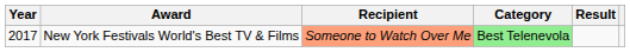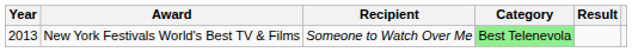 <table class="wikitable">
 <tr>
 <th>Year</th>
 <th>Award</th>
 <th>Recipient</th>
 <th>Category</th>
 <th>Result</th>
 <th></th>
 </tr>
 <tr>
-<td>2017</td>
+<td>2013</td>
 <td>New York Festivals World's Best TV & Films</td>
-<td style="background: lightsalmon;"><em>Someone to Watch Over Me</em></td>
+<td><em>Someone to Watch Over Me</em></td>
 <td style="background: lightgreen;">Best Telenevola</td>
 <td></td>
 <td></td>
 </tr>
 </table>
